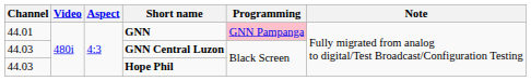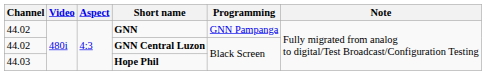 <table class="wikitable">
 <tr>
 <th>Channel</th>
 <th><a href='#'>Video</a></th>
 <th><a href='#'>Aspect</a></th>
 <th>Short name</th>
 <th>Programming</th>
 <th>Note</th>
 </tr>
 <tr>
-<td>44.01</td>
+<td>44.02</td>
 <td rowspan="3"><a href='#'>480i</a></td>
 <td rowspan="3"><a href='#'>4:3</a></td>
 <td><strong>GNN</strong></td>
-<td style="background: pink;"><a href='#'>GNN Pampanga</a></td>
+<td><a href='#'>GNN Pampanga</a></td>
 <td rowspan="3">Fully migrated from analog <br> to digital/Test Broadcast/Configuration Testing</td>
 </tr>
 <tr>
-<td>44.03</td>
+<td>44.02</td>
 <td><strong>GNN Central Luzon</strong></td>
 <td rowspan="2">Black Screen</td>
 </tr>
 <tr>
 <td>44.03</td>
 <td><strong>Hope Phil</strong></td>
 </tr>
 </table>
